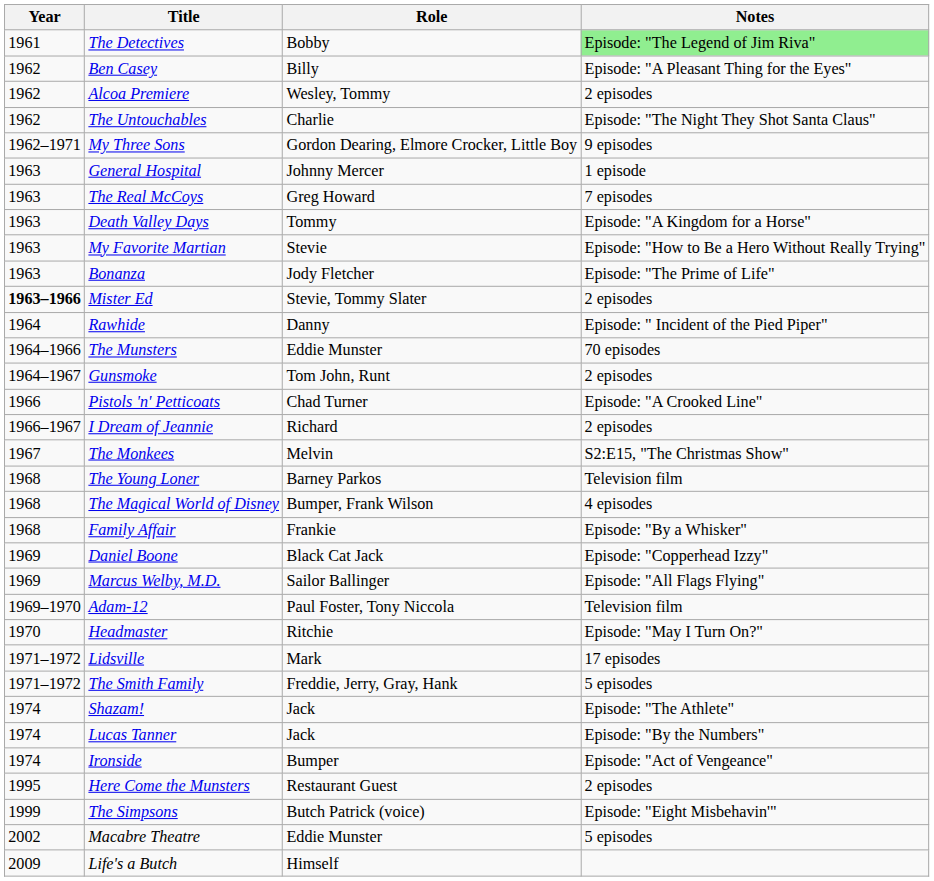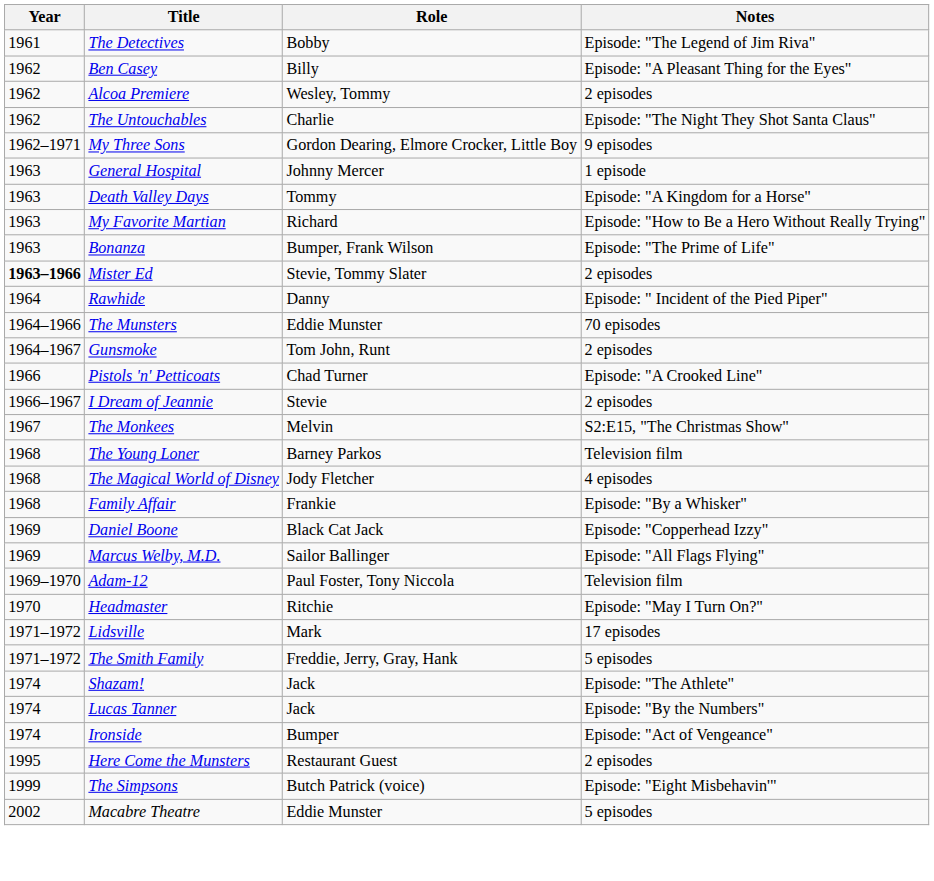 <table class="wikitable">
 <tr>
 <th>Year</th>
 <th>Title</th>
 <th>Role</th>
 <th>Notes</th>
 </tr>
 <tr>
 <td>1961</td>
 <td><em><a href='#'>The Detectives</a></em></td>
 <td>Bobby</td>
-<td style="background: lightgreen;">Episode: "The Legend of Jim Riva"</td>
+<td>Episode: "The Legend of Jim Riva"</td>
 </tr>
 <tr>
 <td>1962</td>
 <td><em><a href='#'>Ben Casey</a></em></td>
 <td>Billy</td>
 <td>Episode: "A Pleasant Thing for the Eyes"</td>
 </tr>
 <tr>
 <td>1962</td>
 <td><em><a href='#'>Alcoa Premiere</a></em></td>
 <td>Wesley, Tommy</td>
 <td>2 episodes</td>
 </tr>
 <tr>
 <td>1962</td>
 <td><em><a href='#'>The Untouchables</a></em></td>
 <td>Charlie</td>
 <td>Episode: "The Night They Shot Santa Claus"</td>
 </tr>
 <tr>
 <td>1962–1971</td>
 <td><em><a href='#'>My Three Sons</a></em></td>
 <td>Gordon Dearing, Elmore Crocker, Little Boy</td>
 <td>9 episodes</td>
 </tr>
 <tr>
 <td>1963</td>
 <td><em><a href='#'>General Hospital</a></em></td>
 <td>Johnny Mercer</td>
 <td>1 episode</td>
 </tr>
 <tr>
 <td>1963</td>
-<td><em><a href='#'>The Real McCoys</a></em></td>
-<td>Greg Howard</td>
-<td>7 episodes</td>
-</tr>
-<tr>
-<td>1963</td>
 <td><em><a href='#'>Death Valley Days</a></em></td>
 <td>Tommy</td>
 <td>Episode: "A Kingdom for a Horse"</td>
 </tr>
 <tr>
 <td>1963</td>
 <td><em><a href='#'>My Favorite Martian</a></em></td>
-<td>Stevie</td>
+<td>Richard</td>
 <td>Episode: "How to Be a Hero Without Really Trying"</td>
 </tr>
 <tr>
 <td>1963</td>
 <td><em><a href='#'>Bonanza</a></em></td>
-<td>Jody Fletcher</td>
+<td>Bumper, Frank Wilson</td>
 <td>Episode: "The Prime of Life"</td>
 </tr>
 <tr>
 <td><strong>1963–1966</strong></td>
 <td><em><a href='#'>Mister Ed</a></em></td>
 <td>Stevie, Tommy Slater</td>
 <td>2 episodes</td>
 </tr>
 <tr>
 <td>1964</td>
 <td><em><a href='#'>Rawhide</a></em></td>
 <td>Danny</td>
 <td>Episode: " Incident of the Pied Piper"</td>
 </tr>
 <tr>
 <td>1964–1966</td>
 <td><em><a href='#'>The Munsters</a></em></td>
 <td>Eddie Munster</td>
 <td>70 episodes</td>
 </tr>
 <tr>
 <td>1964–1967</td>
 <td><em><a href='#'>Gunsmoke</a></em></td>
 <td>Tom John, Runt</td>
 <td>2 episodes</td>
 </tr>
 <tr>
 <td>1966</td>
 <td><em><a href='#'>Pistols 'n' Petticoats</a></em></td>
 <td>Chad Turner</td>
 <td>Episode: "A Crooked Line"</td>
 </tr>
 <tr>
 <td>1966–1967</td>
 <td><em><a href='#'>I Dream of Jeannie</a></em></td>
-<td>Richard</td>
+<td>Stevie</td>
 <td>2 episodes</td>
 </tr>
 <tr>
 <td>1967</td>
 <td><em><a href='#'>The Monkees</a></em></td>
 <td>Melvin</td>
 <td>S2:E15, "The Christmas Show"</td>
 </tr>
 <tr>
 <td>1968</td>
 <td><em><a href='#'>The Young Loner</a></em></td>
 <td>Barney Parkos</td>
 <td>Television film</td>
 </tr>
 <tr>
 <td>1968</td>
 <td><em><a href='#'>The Magical World of Disney</a></em></td>
-<td>Bumper, Frank Wilson</td>
+<td>Jody Fletcher</td>
 <td>4 episodes</td>
 </tr>
 <tr>
 <td>1968</td>
 <td><em><a href='#'>Family Affair</a></em></td>
 <td>Frankie</td>
 <td>Episode: "By a Whisker"</td>
 </tr>
 <tr>
 <td>1969</td>
 <td><em><a href='#'>Daniel Boone</a></em></td>
 <td>Black Cat Jack</td>
 <td>Episode: "Copperhead Izzy"</td>
 </tr>
 <tr>
 <td>1969</td>
 <td><em><a href='#'>Marcus Welby, M.D.</a></em></td>
 <td>Sailor Ballinger</td>
 <td>Episode: "All Flags Flying"</td>
 </tr>
 <tr>
 <td>1969–1970</td>
 <td><em><a href='#'>Adam-12</a></em></td>
 <td>Paul Foster, Tony Niccola</td>
 <td>Television film</td>
 </tr>
 <tr>
 <td>1970</td>
 <td><em><a href='#'>Headmaster</a></em></td>
 <td>Ritchie</td>
 <td>Episode: "May I Turn On?"</td>
 </tr>
 <tr>
 <td>1971–1972</td>
 <td><em><a href='#'>Lidsville</a></em></td>
 <td>Mark</td>
 <td>17 episodes</td>
 </tr>
 <tr>
 <td>1971–1972</td>
 <td><em><a href='#'>The Smith Family</a></em></td>
 <td>Freddie, Jerry, Gray, Hank</td>
 <td>5 episodes</td>
 </tr>
 <tr>
 <td>1974</td>
 <td><em><a href='#'>Shazam!</a></em></td>
 <td>Jack</td>
 <td>Episode: "The Athlete"</td>
 </tr>
 <tr>
 <td>1974</td>
 <td><em><a href='#'>Lucas Tanner</a></em></td>
 <td>Jack</td>
 <td>Episode: "By the Numbers"</td>
 </tr>
 <tr>
 <td>1974</td>
 <td><em><a href='#'>Ironside</a></em></td>
 <td>Bumper</td>
 <td>Episode: "Act of Vengeance"</td>
 </tr>
 <tr>
 <td>1995</td>
 <td><em><a href='#'>Here Come the Munsters</a></em></td>
 <td>Restaurant Guest</td>
 <td>2 episodes</td>
 </tr>
 <tr>
 <td>1999</td>
 <td><em><a href='#'>The Simpsons</a></em></td>
 <td>Butch Patrick (voice)</td>
 <td>Episode: "Eight Misbehavin'"</td>
 </tr>
 <tr>
 <td>2002</td>
 <td><em>Macabre Theatre</em></td>
 <td>Eddie Munster</td>
 <td>5 episodes</td>
 </tr>
-<tr>
-<td>2009</td>
-<td><em>Life's a Butch</em></td>
-<td>Himself</td>
-<td></td>
-</tr>
 </table>
